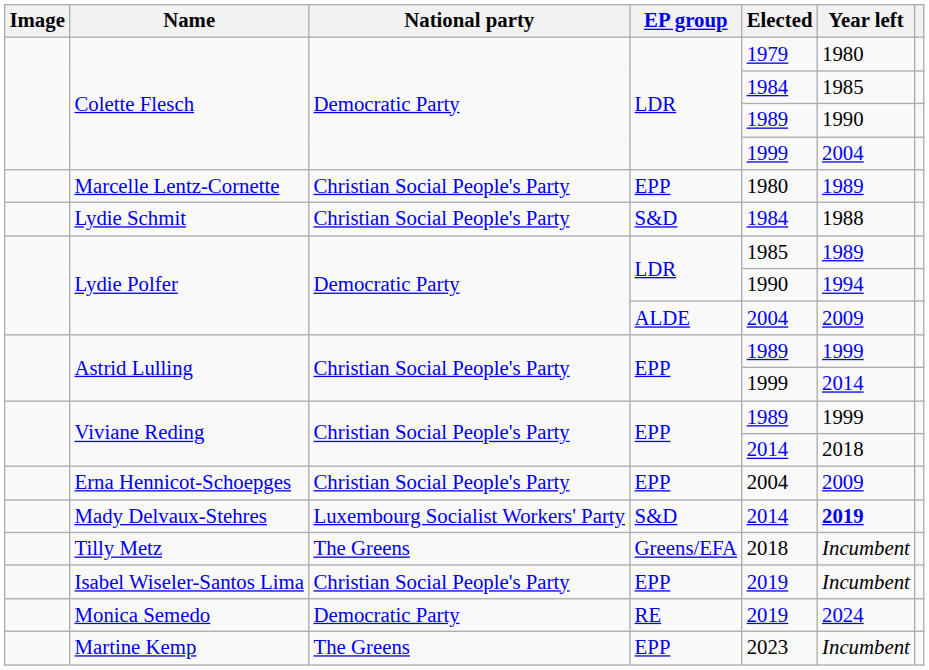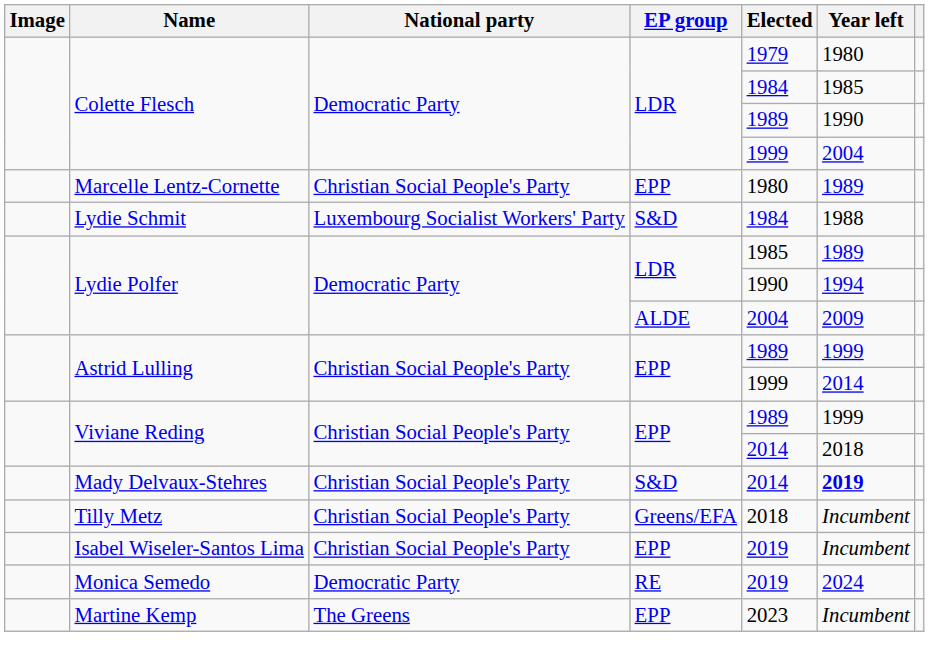 <table class="sortable wikitable">
 <tr>
 <th>Image</th>
 <th>Name</th>
 <th>National party</th>
 <th><a href='#'>EP group</a></th>
 <th>Elected</th>
 <th>Year left</th>
 <th></th>
 </tr>
 <tr>
 <td rowspan="4"></td>
 <td rowspan="4"><a href='#'>Colette Flesch</a></td>
 <td rowspan="4"> <a href='#'>Democratic Party</a></td>
 <td rowspan="4"> <a href='#'>LDR</a></td>
 <td><a href='#'>1979</a></td>
 <td>1980</td>
 <td></td>
 </tr>
 <tr>
 <td><a href='#'>1984</a></td>
 <td>1985</td>
 <td></td>
 </tr>
 <tr>
 <td><a href='#'>1989</a></td>
 <td>1990</td>
 <td></td>
 </tr>
 <tr>
 <td><a href='#'>1999</a></td>
 <td><a href='#'>2004</a></td>
 <td></td>
 </tr>
 <tr>
 <td></td>
 <td><a href='#'>Marcelle Lentz-Cornette</a></td>
 <td> <a href='#'>Christian Social People's Party</a></td>
 <td> <a href='#'>EPP</a></td>
 <td>1980</td>
 <td><a href='#'>1989</a></td>
 <td></td>
 </tr>
 <tr>
 <td></td>
 <td><a href='#'>Lydie Schmit</a></td>
-<td> <a href='#'>Christian Social People's Party</a></td>
+<td> <a href='#'>Luxembourg Socialist Workers' Party</a></td>
 <td> <a href='#'>S&D</a></td>
 <td><a href='#'>1984</a></td>
 <td>1988</td>
 <td></td>
 </tr>
 <tr>
 <td rowspan="3"></td>
 <td rowspan="3"><a href='#'>Lydie Polfer</a></td>
 <td rowspan="3"> <a href='#'>Democratic Party</a></td>
 <td rowspan="2"> <a href='#'>LDR</a></td>
 <td>1985</td>
 <td><a href='#'>1989</a></td>
 <td></td>
 </tr>
 <tr>
 <td>1990</td>
 <td><a href='#'>1994</a></td>
 <td></td>
 </tr>
 <tr>
 <td> <a href='#'>ALDE</a></td>
 <td><a href='#'>2004</a></td>
 <td><a href='#'>2009</a></td>
 <td></td>
 </tr>
 <tr>
 <td rowspan="2"></td>
 <td rowspan="2"><a href='#'>Astrid Lulling</a></td>
 <td rowspan="2"> <a href='#'>Christian Social People's Party</a></td>
 <td rowspan="2"> <a href='#'>EPP</a></td>
 <td><a href='#'>1989</a></td>
 <td><a href='#'>1999</a></td>
 <td></td>
 </tr>
 <tr>
 <td>1999</td>
 <td><a href='#'>2014</a></td>
 <td></td>
 </tr>
 <tr>
 <td rowspan="2"></td>
 <td rowspan="2"><a href='#'>Viviane Reding</a></td>
 <td rowspan="2"> <a href='#'>Christian Social People's Party</a></td>
 <td rowspan="2"> <a href='#'>EPP</a></td>
 <td><a href='#'>1989</a></td>
 <td>1999</td>
 <td></td>
 </tr>
 <tr>
 <td><a href='#'>2014</a></td>
 <td>2018</td>
 <td></td>
 </tr>
 <tr>
 <td></td>
-<td><a href='#'>Erna Hennicot-Schoepges</a></td>
+<td><a href='#'>Mady Delvaux-Stehres</a></td>
 <td> <a href='#'>Christian Social People's Party</a></td>
-<td> <a href='#'>EPP</a></td>
-<td>2004</td>
-<td><a href='#'>2009</a></td>
-<td></td>
-</tr>
-<tr>
-<td></td>
-<td><a href='#'>Mady Delvaux-Stehres</a></td>
-<td> <a href='#'>Luxembourg Socialist Workers' Party</a></td>
 <td> <a href='#'>S&D</a></td>
 <td><a href='#'>2014</a></td>
 <td><strong><a href='#'>2019</a></strong></td>
 <td></td>
 </tr>
 <tr>
 <td></td>
 <td><a href='#'>Tilly Metz</a></td>
-<td> <a href='#'>The Greens</a></td>
+<td> <a href='#'>Christian Social People's Party</a></td>
 <td> <a href='#'>Greens/EFA</a></td>
 <td>2018</td>
 <td><em>Incumbent</em></td>
 <td></td>
 </tr>
 <tr>
 <td></td>
 <td><a href='#'>Isabel Wiseler-Santos Lima</a></td>
 <td> <a href='#'>Christian Social People's Party</a></td>
 <td> <a href='#'>EPP</a></td>
 <td><a href='#'>2019</a></td>
 <td><em>Incumbent</em></td>
 <td></td>
 </tr>
 <tr>
 <td></td>
 <td><a href='#'>Monica Semedo</a></td>
 <td> <a href='#'>Democratic Party</a></td>
 <td> <a href='#'>RE</a></td>
 <td><a href='#'>2019</a></td>
 <td><a href='#'>2024</a></td>
 <td></td>
 </tr>
 <tr>
 <td></td>
 <td><a href='#'>Martine Kemp</a></td>
 <td> <a href='#'>The Greens</a></td>
 <td> <a href='#'>EPP</a></td>
 <td>2023</td>
 <td><em>Incumbent</em></td>
 <td></td>
 </tr>
 </table>
